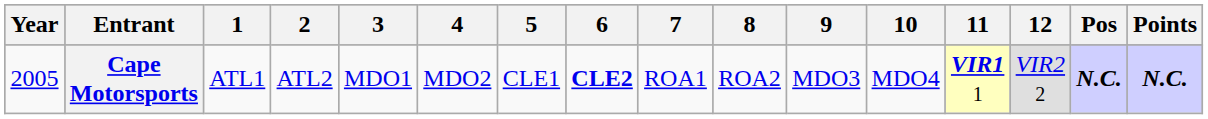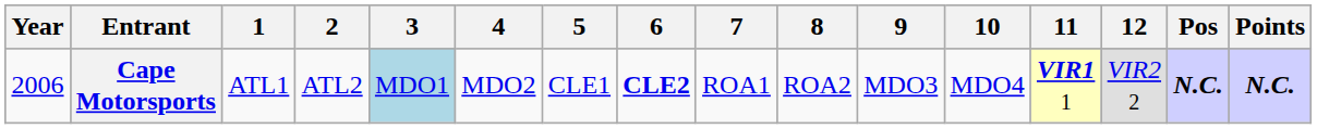 <table class="wikitable" style="text-align:center; font-size:90%">
 <tr>
 <th>Year</th>
 <th>Entrant</th>
 <th>1</th>
 <th>2</th>
 <th>3</th>
 <th>4</th>
 <th>5</th>
 <th>6</th>
 <th>7</th>
 <th>8</th>
 <th>9</th>
 <th>10</th>
 <th>11</th>
 <th>12</th>
 <th>Pos</th>
 <th>Points</th>
 </tr>
 <tr>
-<td><a href='#'>2005</a></td>
+<td><a href='#'>2006</a></td>
 <th><a href='#'>Cape Motorsports</a></th>
 <td><a href='#'>ATL1</a></td>
 <td><a href='#'>ATL2</a></td>
-<td><a href='#'>MDO1</a></td>
+<td style="background: lightblue;"><a href='#'>MDO1</a></td>
 <td><a href='#'>MDO2</a></td>
 <td><a href='#'>CLE1</a></td>
 <td><strong><a href='#'>CLE2</a></strong></td>
 <td><a href='#'>ROA1</a></td>
 <td><a href='#'>ROA2</a></td>
 <td><a href='#'>MDO3</a></td>
 <td><a href='#'>MDO4</a></td>
 <td style="background:#FFFFBF;"><strong><em><a href='#'>VIR1</a></em></strong><br><small>1</small></td>
 <td style="background:#DFDFDF;"><em><a href='#'>VIR2</a></em><br><small>2</small></td>
 <td style="background:#CFCFFF;"><strong><em>N.C.</em></strong></td>
 <td style="background:#CFCFFF;"><strong><em>N.C.</em></strong></td>
 </tr>
 </table>
